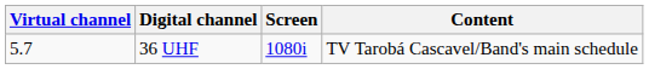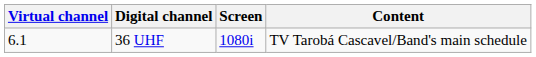 <table class = wikitable>
 <tr>
 <th><a href='#'>Virtual channel</a></th>
 <th>Digital channel</th>
 <th>Screen</th>
 <th>Content</th>
 </tr>
 <tr>
-<td>5.7</td>
+<td>6.1</td>
 <td>36 <a href='#'>UHF</a></td>
 <td><a href='#'>1080i</a></td>
 <td>TV Tarobá Cascavel/Band's main schedule</td>
 </tr>
 </table>
